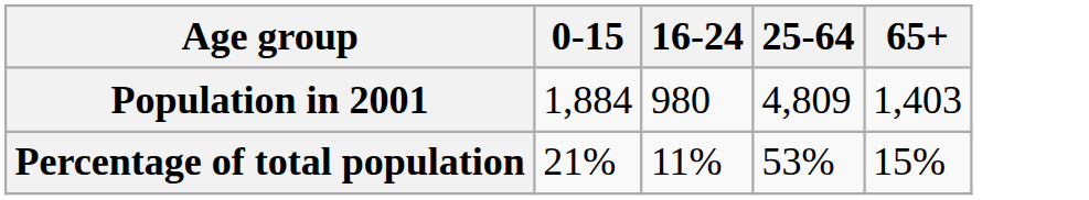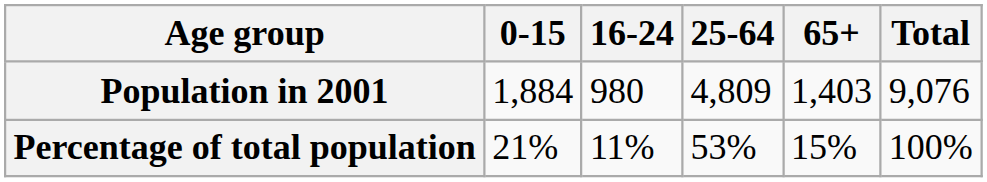 <table class="wikitable">
 <tr>
 <th>Age group</th>
 <th>0-15</th>
 <th>16-24</th>
 <th>25-64</th>
 <th>65+</th>
+<th>Total</th>
 </tr>
 <tr>
 <th>Population in 2001</th>
 <td>1,884</td>
 <td>980</td>
 <td>4,809</td>
 <td>1,403</td>
+<td>9,076</td>
 </tr>
 <tr>
 <th>Percentage of total population</th>
 <td>21%</td>
 <td>11%</td>
 <td>53%</td>
 <td>15%</td>
+<td>100%</td>
 </tr>
 </table>
